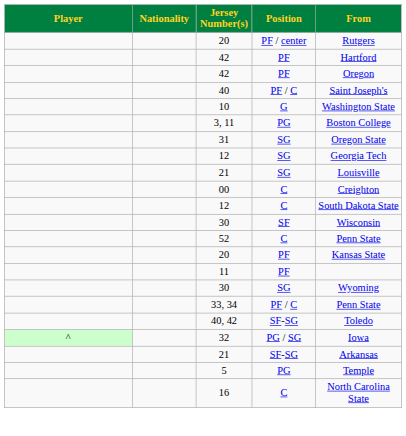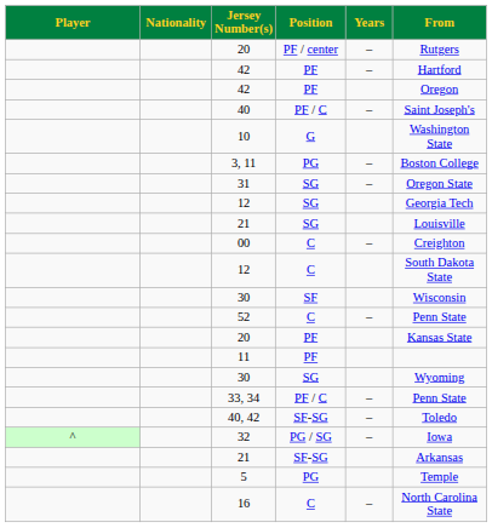 <table class="wikitable" style="text-align:center" width="98%">
 <tr>
 <th style="background:#008040;color:#FFD321;" width="30%">Player</th>
 <th style="background:#008040;color:#FFD321;" width="15%">Nationality</th>
 <th style="background:#008040;color:#FFD321;" width="10%">Jersey Number(s)</th>
 <th style="background:#008040;color:#FFD321;" width="15%">Position</th>
+<th style="background:#008040;color:#FFD321;" width="10%">Years</th>
 <th style="background:#008040;color:#FFD321;" width="20%">From</th>
 </tr>
 <tr>
 <td></td>
 <td></td>
 <td>20</td>
 <td><a href='#'>PF</a> / <a href='#'>center</a></td>
+<td>–</td>
 <td><a href='#'>Rutgers</a></td>
 </tr>
 <tr>
 <td></td>
 <td></td>
 <td>42</td>
 <td><a href='#'>PF</a></td>
+<td>–</td>
 <td><a href='#'>Hartford</a></td>
 </tr>
 <tr>
 <td></td>
 <td></td>
 <td>42</td>
 <td><a href='#'>PF</a></td>
+<td></td>
 <td><a href='#'>Oregon</a></td>
 </tr>
 <tr>
 <td></td>
 <td></td>
 <td>40</td>
 <td><a href='#'>PF</a> / <a href='#'>C</a></td>
+<td>–</td>
 <td><a href='#'>Saint Joseph's</a></td>
 </tr>
 <tr>
 <td></td>
 <td></td>
 <td>10</td>
 <td><a href='#'>G</a></td>
+<td></td>
 <td><a href='#'>Washington State</a></td>
 </tr>
 <tr>
 <td></td>
 <td></td>
 <td>3, 11</td>
 <td><a href='#'>PG</a></td>
+<td>–</td>
 <td><a href='#'>Boston College</a></td>
 </tr>
 <tr>
 <td></td>
 <td></td>
 <td>31</td>
 <td><a href='#'>SG</a></td>
+<td>–</td>
 <td><a href='#'>Oregon State</a></td>
 </tr>
 <tr>
 <td></td>
 <td></td>
 <td>12</td>
 <td><a href='#'>SG</a></td>
+<td></td>
 <td><a href='#'>Georgia Tech</a></td>
 </tr>
 <tr>
 <td></td>
 <td></td>
 <td>21</td>
 <td><a href='#'>SG</a></td>
+<td></td>
 <td><a href='#'>Louisville</a></td>
 </tr>
 <tr>
 <td></td>
 <td></td>
 <td>00</td>
 <td><a href='#'>C</a></td>
+<td>–</td>
 <td><a href='#'>Creighton</a></td>
 </tr>
 <tr>
 <td></td>
 <td></td>
 <td>12</td>
 <td><a href='#'>C</a></td>
+<td></td>
 <td><a href='#'>South Dakota State</a></td>
 </tr>
 <tr>
 <td></td>
 <td></td>
 <td>30</td>
 <td><a href='#'>SF</a></td>
+<td></td>
 <td><a href='#'>Wisconsin</a></td>
 </tr>
 <tr>
 <td></td>
 <td></td>
 <td>52</td>
 <td><a href='#'>C</a></td>
+<td>–</td>
 <td><a href='#'>Penn State</a></td>
 </tr>
 <tr>
 <td></td>
 <td></td>
 <td>20</td>
 <td><a href='#'>PF</a></td>
+<td></td>
 <td><a href='#'>Kansas State</a></td>
 </tr>
 <tr>
 <td></td>
 <td></td>
 <td>11</td>
 <td><a href='#'>PF</a></td>
 <td></td>
+<td></td>
 </tr>
 <tr>
 <td></td>
 <td></td>
 <td>30</td>
 <td><a href='#'>SG</a></td>
+<td></td>
 <td><a href='#'>Wyoming</a></td>
 </tr>
 <tr>
 <td></td>
 <td></td>
 <td>33, 34</td>
 <td><a href='#'>PF</a> / <a href='#'>C</a></td>
+<td>–<br></td>
 <td><a href='#'>Penn State</a></td>
 </tr>
 <tr>
 <td></td>
 <td></td>
 <td>40, 42</td>
 <td><a href='#'>SF</a>-<a href='#'>SG</a></td>
+<td>–</td>
 <td><a href='#'>Toledo</a></td>
 </tr>
 <tr>
 <td bgcolor="CCFFCC">^ </td>
 <td></td>
 <td>32</td>
 <td><a href='#'>PG</a> / <a href='#'>SG</a></td>
+<td>–</td>
 <td><a href='#'>Iowa</a></td>
 </tr>
 <tr>
 <td></td>
 <td></td>
 <td>21</td>
 <td><a href='#'>SF</a>-<a href='#'>SG</a></td>
+<td></td>
 <td><a href='#'>Arkansas</a></td>
 </tr>
 <tr>
 <td></td>
 <td></td>
 <td>5</td>
 <td><a href='#'>PG</a></td>
+<td></td>
 <td><a href='#'>Temple</a></td>
 </tr>
 <tr>
 <td></td>
 <td></td>
 <td>16</td>
 <td><a href='#'>C</a></td>
+<td>–</td>
 <td><a href='#'>North Carolina State</a></td>
 </tr>
 </table>
